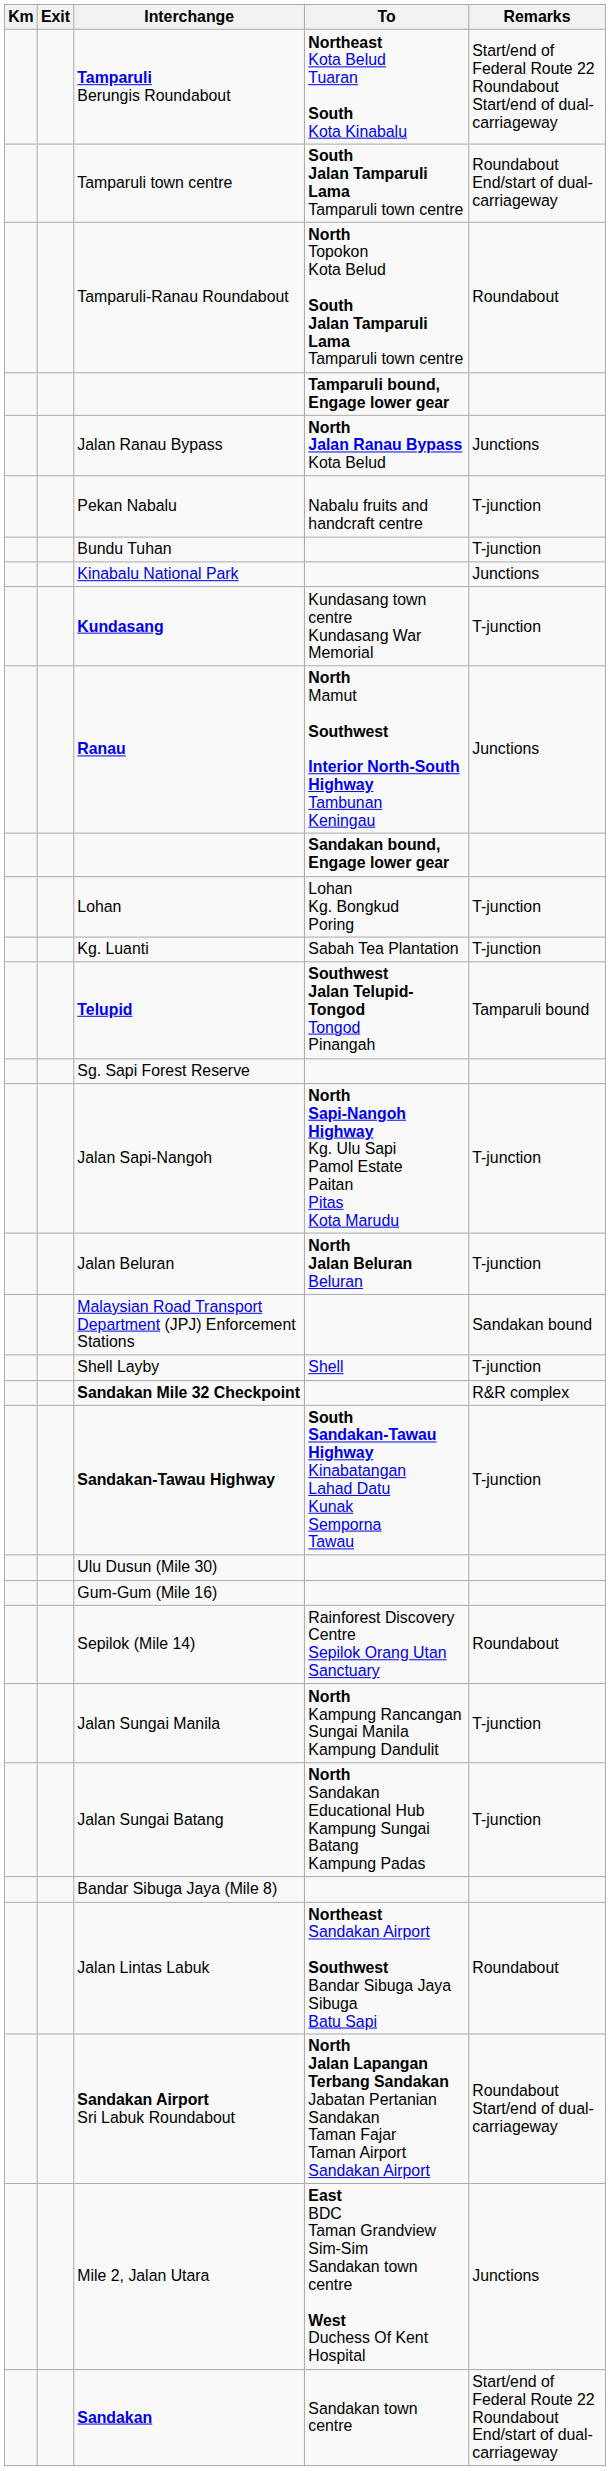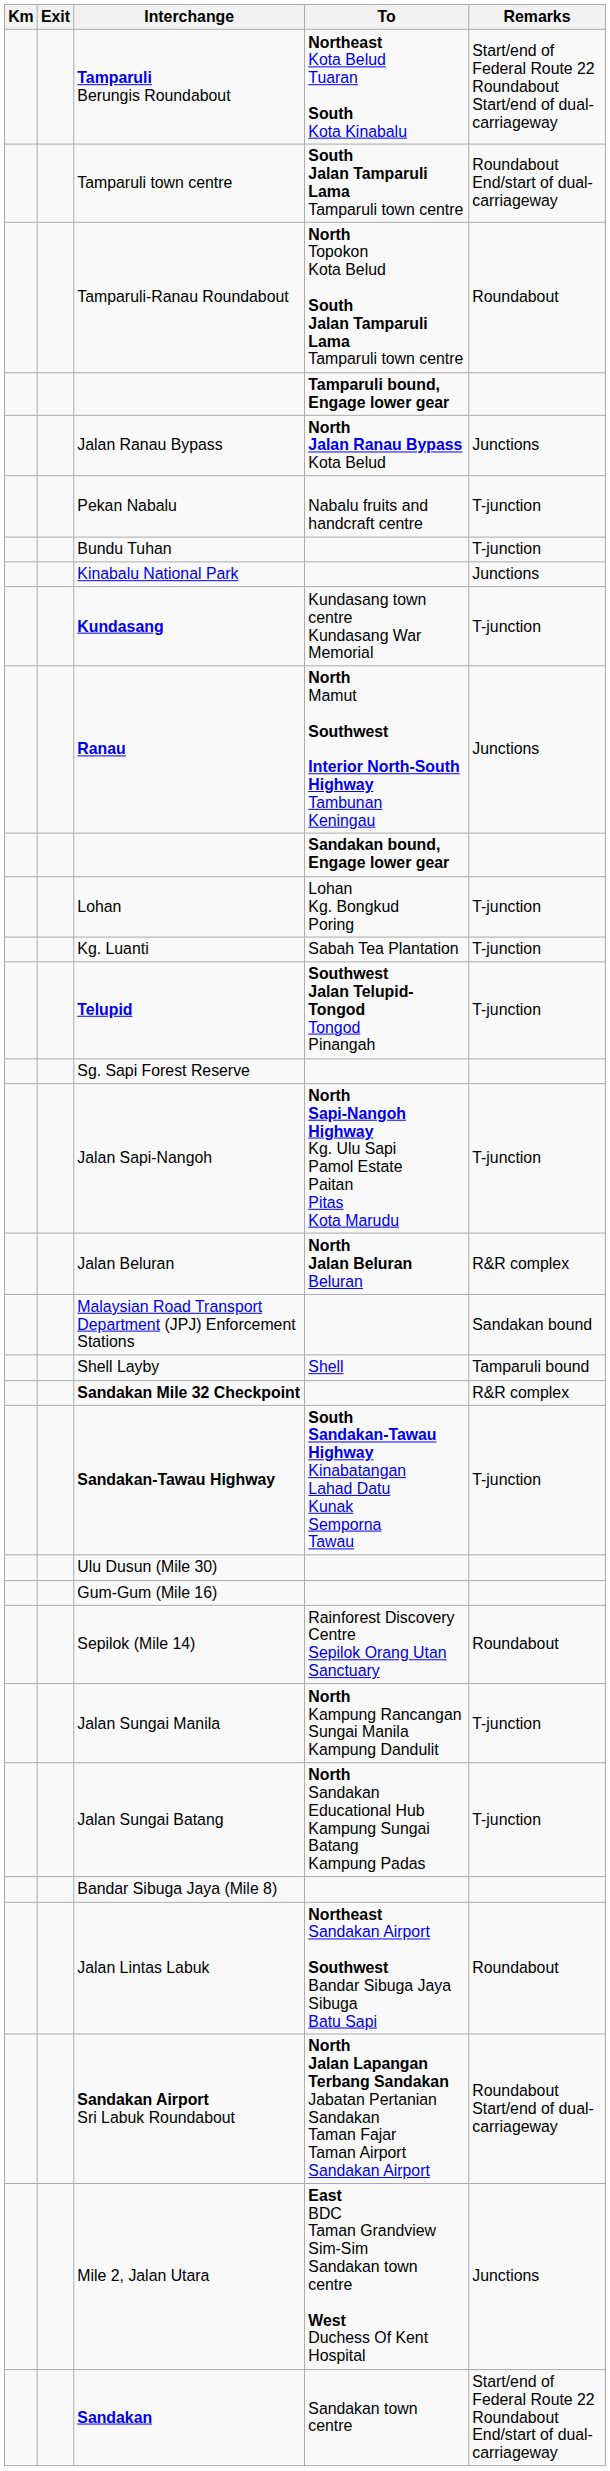 <table class="wikitable">
 <tr>
 <th>Km</th>
 <th>Exit</th>
 <th>Interchange</th>
 <th>To</th>
 <th>Remarks</th>
 </tr>
 <tr>
 <td></td>
 <td></td>
 <td><strong><a href='#'>Tamparuli</a></strong><br>Berungis Roundabout</td>
 <td><strong>Northeast</strong><br>  <a href='#'>Kota Belud</a><br>  <a href='#'>Tuaran</a><br><br><strong>South </strong><br>  <a href='#'>Kota Kinabalu</a></td>
 <td>Start/end of Federal Route 22<br>Roundabout<br>Start/end of dual-carriageway</td>
 </tr>
 <tr>
 <td></td>
 <td></td>
 <td>Tamparuli town centre</td>
 <td><strong>South </strong><br><strong>Jalan Tamparuli Lama</strong><br>Tamparuli town centre</td>
 <td>Roundabout<br>End/start of dual-carriageway</td>
 </tr>
 <tr>
 <td></td>
 <td></td>
 <td>Tamparuli-Ranau Roundabout</td>
 <td><strong>North</strong><br>Topokon<br> Kota Belud<br><br><strong>South </strong><br><strong>Jalan Tamparuli Lama</strong><br>Tamparuli town centre</td>
 <td>Roundabout</td>
 </tr>
 <tr>
 <td></td>
 <td></td>
 <td></td>
 <td><strong>Tamparuli bound,<br>Engage lower gear</strong></td>
 </tr>
 <tr>
 <td></td>
 <td></td>
 <td>Jalan Ranau Bypass</td>
 <td><strong>North</strong><br> <strong><a href='#'>Jalan Ranau Bypass</a></strong><br>Kota Belud</td>
 <td>Junctions</td>
 </tr>
 <tr>
 <td></td>
 <td></td>
 <td>Pekan Nabalu</td>
 <td>   <br>Nabalu fruits and handcraft centre</td>
 <td>T-junction</td>
 </tr>
 <tr>
 <td></td>
 <td></td>
 <td>Bundu Tuhan</td>
 <td></td>
 <td>T-junction</td>
 </tr>
 <tr>
 <td></td>
 <td></td>
 <td><a href='#'>Kinabalu National Park</a></td>
 <td></td>
 <td>Junctions</td>
 </tr>
 <tr>
 <td></td>
 <td></td>
 <td><strong><a href='#'>Kundasang</a></strong></td>
 <td>Kundasang town centre<br>Kundasang War Memorial</td>
 <td>T-junction</td>
 </tr>
 <tr>
 <td></td>
 <td></td>
 <td><strong><a href='#'>Ranau</a></strong></td>
 <td><strong>North</strong><br>Mamut<br><br><strong>Southwest</strong><br><br> <strong><a href='#'>Interior North-South Highway</a></strong><br><a href='#'>Tambunan</a><br><a href='#'>Keningau</a></td>
 <td>Junctions</td>
 </tr>
 <tr>
 <td></td>
 <td></td>
 <td></td>
 <td><strong>Sandakan bound,<br>Engage lower gear</strong></td>
 </tr>
 <tr>
 <td></td>
 <td></td>
 <td>Lohan</td>
 <td>Lohan<br>Kg. Bongkud<br>Poring</td>
 <td>T-junction</td>
 </tr>
 <tr>
 <td></td>
 <td></td>
 <td>Kg. Luanti</td>
 <td>Sabah Tea Plantation</td>
 <td>T-junction</td>
 </tr>
 <tr>
 <td></td>
 <td></td>
 <td><strong><a href='#'>Telupid</a></strong></td>
 <td><strong>Southwest</strong><br><strong>Jalan Telupid-Tongod</strong><br><a href='#'>Tongod</a><br>Pinangah</td>
-<td>Tamparuli bound</td>
+<td>T-junction</td>
 </tr>
 <tr>
 <td></td>
 <td></td>
 <td>Sg. Sapi Forest Reserve</td>
 <td></td>
 <td></td>
 </tr>
 <tr>
 <td></td>
 <td></td>
 <td>Jalan Sapi-Nangoh</td>
 <td><strong>North</strong><br> <strong><a href='#'>Sapi-Nangoh Highway</a></strong><br>Kg. Ulu Sapi<br>Pamol Estate<br>Paitan<br><a href='#'>Pitas</a><br><a href='#'>Kota Marudu</a></td>
 <td>T-junction</td>
 </tr>
 <tr>
 <td></td>
 <td></td>
 <td>Jalan Beluran</td>
 <td><strong>North</strong><br><strong>Jalan Beluran</strong><br><a href='#'>Beluran</a></td>
-<td>T-junction</td>
+<td>R&R complex</td>
 </tr>
 <tr>
 <td></td>
 <td></td>
 <td> <a href='#'>Malaysian Road Transport Department</a> (JPJ) Enforcement Stations</td>
 <td></td>
 <td>Sandakan bound</td>
 </tr>
 <tr>
 <td></td>
 <td></td>
 <td> Shell Layby</td>
 <td>  <a href='#'>Shell</a></td>
-<td>T-junction</td>
+<td>Tamparuli bound</td>
 </tr>
 <tr>
 <td></td>
 <td></td>
 <td><strong>Sandakan Mile 32 Checkpoint</strong></td>
 <td>   </td>
 <td>R&R complex</td>
 </tr>
 <tr>
 <td></td>
 <td></td>
 <td><strong>Sandakan-Tawau Highway</strong></td>
 <td><strong>South </strong><br> <strong><a href='#'>Sandakan-Tawau Highway</a></strong><br><a href='#'>Kinabatangan</a><br><a href='#'>Lahad Datu</a><br><a href='#'>Kunak</a><br><a href='#'>Semporna</a><br><a href='#'>Tawau</a></td>
 <td>T-junction</td>
 </tr>
 <tr>
 <td></td>
 <td></td>
 <td>Ulu Dusun (Mile 30)</td>
 <td></td>
 <td></td>
 </tr>
 <tr>
 <td></td>
 <td></td>
 <td>Gum-Gum (Mile 16)</td>
 <td></td>
 <td></td>
 </tr>
 <tr>
 <td></td>
 <td></td>
 <td>Sepilok (Mile 14)</td>
 <td>Rainforest Discovery Centre<br><a href='#'>Sepilok Orang Utan Sanctuary</a></td>
 <td>Roundabout</td>
 </tr>
 <tr>
 <td></td>
 <td></td>
 <td>Jalan Sungai Manila</td>
 <td><strong>North</strong><br>Kampung Rancangan Sungai Manila<br>Kampung Dandulit</td>
 <td>T-junction</td>
 </tr>
 <tr>
 <td></td>
 <td></td>
 <td>Jalan Sungai Batang</td>
 <td><strong>North</strong><br>Sandakan Educational Hub<br>Kampung Sungai Batang<br>Kampung Padas</td>
 <td>T-junction</td>
 </tr>
 <tr>
 <td></td>
 <td></td>
 <td>Bandar Sibuga Jaya (Mile 8)</td>
 <td></td>
 <td></td>
 </tr>
 <tr>
 <td></td>
 <td></td>
 <td>Jalan Lintas Labuk</td>
 <td><strong>Northeast</strong><br><a href='#'>Sandakan Airport</a> <br><br><strong>Southwest</strong><br>Bandar Sibuga Jaya<br>Sibuga<br><a href='#'>Batu Sapi</a></td>
 <td>Roundabout</td>
 </tr>
 <tr>
 <td></td>
 <td></td>
 <td><strong>Sandakan Airport</strong><br>Sri Labuk Roundabout</td>
 <td><strong>North</strong><br><strong>Jalan Lapangan Terbang Sandakan</strong><br>Jabatan Pertanian Sandakan<br>Taman Fajar<br>Taman Airport<br> <a href='#'>Sandakan Airport</a> </td>
 <td>Roundabout<br>Start/end of dual-carriageway</td>
 </tr>
 <tr>
 <td></td>
 <td></td>
 <td>Mile 2, Jalan Utara</td>
 <td><strong>East</strong><br>BDC<br>Taman Grandview<br>Sim-Sim<br>Sandakan town centre<br><br><strong>West</strong><br>  Duchess Of Kent Hospital</td>
 <td>Junctions</td>
 </tr>
 <tr>
 <td></td>
 <td></td>
 <td><strong><a href='#'>Sandakan</a></strong></td>
 <td>Sandakan town centre</td>
 <td>Start/end of Federal Route 22<br>Roundabout<br>End/start of dual-carriageway</td>
 </tr>
 </table>
